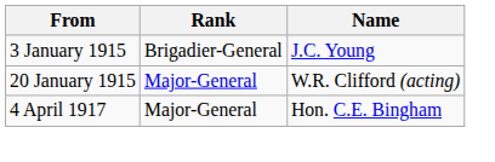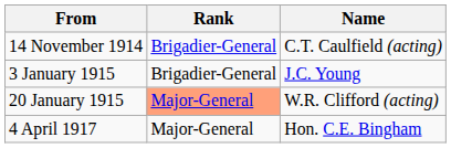 <table class="wikitable">
 <tr>
 <th>From</th>
 <th>Rank</th>
 <th>Name</th>
+</tr>
+<tr>
+<td>14 November 1914</td>
+<td><a href='#'>Brigadier-General</a></td>
+<td>C.T. Caulfield <em>(acting)</em></td>
 </tr>
 <tr>
 <td>3 January 1915</td>
 <td>Brigadier-General</td>
 <td><a href='#'>J.C. Young</a></td>
 </tr>
 <tr>
 <td>20 January 1915</td>
-<td><a href='#'>Major-General</a></td>
+<td style="background: lightsalmon;"><a href='#'>Major-General</a></td>
 <td>W.R. Clifford <em>(acting)</em></td>
 </tr>
 <tr>
 <td>4 April 1917</td>
 <td>Major-General</td>
 <td>Hon. <a href='#'>C.E. Bingham</a></td>
 </tr>
 </table>
